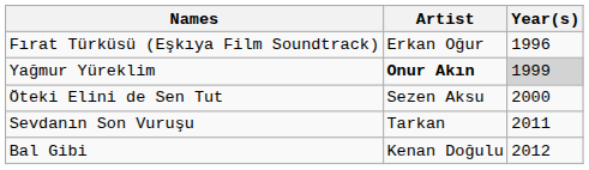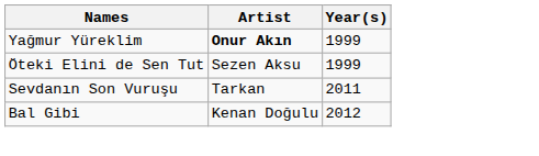 <table class="wikitable sortable mw-collapsible">
 <tr>
 <th>Names</th>
 <th>Artist</th>
 <th>Year(s)</th>
 </tr>
 <tr>
-<td>Fırat Türküsü (Eşkıya Film Soundtrack)</td>
-<td>Erkan Oğur</td>
-<td>1996</td>
-</tr>
-<tr>
 <td>Yağmur Yüreklim</td>
 <td><strong>Onur Akın</strong></td>
-<td style="background: lightgrey;">1999</td>
+<td>1999</td>
 </tr>
 <tr>
 <td>Öteki Elini de Sen Tut</td>
 <td>Sezen Aksu</td>
-<td>2000</td>
+<td>1999</td>
 </tr>
 <tr>
 <td>Sevdanın Son Vuruşu</td>
 <td>Tarkan</td>
 <td>2011</td>
 </tr>
 <tr>
 <td>Bal Gibi</td>
 <td>Kenan Doğulu</td>
 <td>2012</td>
 </tr>
 </table>
